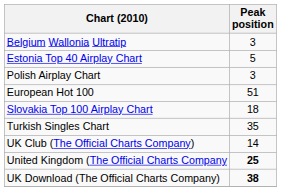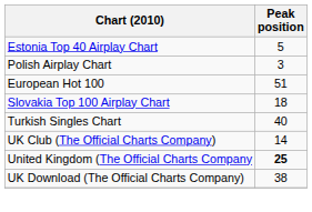 <table class="wikitable sortable">
 <tr>
 <th align="left">Chart (2010)</th>
 <th align="left">Peak<br>position</th>
-</tr>
-<tr>
-<td align="left"><a href='#'>Belgium</a> <a href='#'>Wallonia</a> <a href='#'>Ultratip</a></td>
-<td align="center">3</td>
 </tr>
 <tr>
 <td><a href='#'>Estonia Top 40 Airplay Chart</a></td>
 <td align="center">5</td>
 </tr>
 <tr>
 <td>Polish Airplay Chart</td>
 <td align="center">3</td>
 </tr>
 <tr>
 <td>European Hot 100</td>
 <td align="center">51</td>
 </tr>
 <tr>
 <td><a href='#'>Slovakia Top 100 Airplay Chart</a></td>
 <td align="center">18</td>
 </tr>
 <tr>
 <td align="left">Turkish Singles Chart</td>
-<td align="center">35</td>
+<td align="center">40</td>
 </tr>
 <tr>
 <td>UK Club (<a href='#'>The Official Charts Company</a>)</td>
 <td align="center">14</td>
 </tr>
 <tr>
 <td>United Kingdom (<a href='#'>The Official Charts Company</a></td>
 <td align="center"><strong>25</strong></td>
 </tr>
 <tr>
 <td>UK Download (The Official Charts Company)</td>
-<td align="center"><strong>38</strong></td>
+<td align="center">38</td>
 </tr>
 <tr>
 </tr>
 </table>
